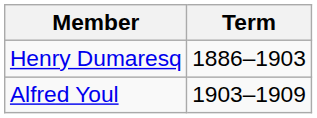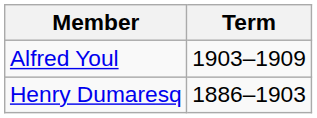 <table class="wikitable">
 <tr>
 <th>Member</th>
 <th>Term</th>
 </tr>
 <tr>
+<td><a href='#'>Alfred Youl</a></td>
+<td>1903–1909</td>
+</tr>
+<tr>
 <td><a href='#'>Henry Dumaresq</a></td>
 <td>1886–1903</td>
 </tr>
-<tr>
-<td><a href='#'>Alfred Youl</a></td>
-<td>1903–1909</td>
-</tr>
 </table>
